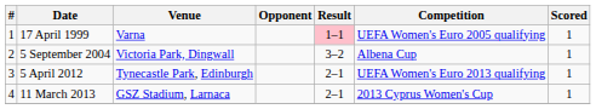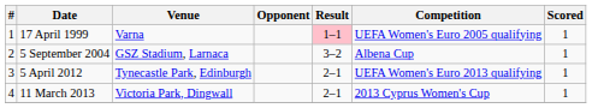 <table class="wikitable">
 <tr>
 <th>#</th>
 <th>Date</th>
 <th>Venue</th>
 <th>Opponent</th>
 <th>Result</th>
 <th>Competition</th>
 <th>Scored</th>
 </tr>
 <tr>
 <td>1</td>
 <td>17 April 1999</td>
 <td><a href='#'>Varna</a></td>
 <td></td>
 <td align="center" style="background: pink;">1–1</td>
 <td><a href='#'>UEFA Women's Euro 2005 qualifying</a></td>
 <td align="center">1</td>
 </tr>
 <tr>
 <td>2</td>
 <td>5 September 2004</td>
-<td><a href='#'>Victoria Park, Dingwall</a></td>
+<td><a href='#'>GSZ Stadium</a>, <a href='#'>Larnaca</a></td>
 <td></td>
 <td align="center">3–2</td>
 <td><a href='#'>Albena Cup</a></td>
 <td align="center">1</td>
 </tr>
 <tr>
 <td>3</td>
 <td>5 April 2012</td>
 <td><a href='#'>Tynecastle Park</a>, <a href='#'>Edinburgh</a></td>
 <td></td>
 <td align="center">2–1</td>
 <td><a href='#'>UEFA Women's Euro 2013 qualifying</a></td>
 <td align="center">1</td>
 </tr>
 <tr>
 <td>4</td>
 <td>11 March 2013</td>
-<td><a href='#'>GSZ Stadium</a>, <a href='#'>Larnaca</a></td>
+<td><a href='#'>Victoria Park, Dingwall</a></td>
 <td></td>
 <td align="center">2–1</td>
 <td><a href='#'>2013 Cyprus Women's Cup</a></td>
 <td align="center">1</td>
 </tr>
 <tr>
 </tr>
 </table>
